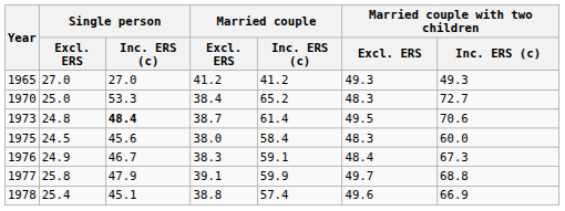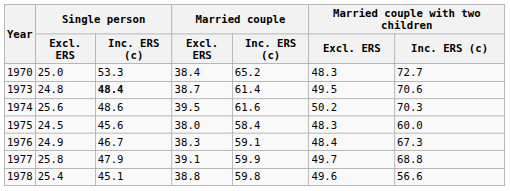 <table class="wikitable sortable">
 <tr>
 <th rowspan="2">Year</th>
 <th colspan="2">Single person</th>
 <th colspan="2">Married couple</th>
 <th colspan="2">Married couple with two children</th>
 </tr>
 <tr>
 <th>Excl. ERS</th>
 <th>Inc. ERS (c)</th>
 <th>Excl. ERS</th>
 <th>Inc. ERS (c)</th>
 <th>Excl. ERS</th>
 <th>Inc. ERS (c)</th>
-</tr>
-<tr>
-<td>1965</td>
-<td>27.0</td>
-<td>27.0</td>
-<td>41.2</td>
-<td>41.2</td>
-<td>49.3</td>
-<td>49.3</td>
 </tr>
 <tr>
 <td>1970</td>
 <td>25.0</td>
 <td>53.3</td>
 <td>38.4</td>
 <td>65.2</td>
 <td>48.3</td>
 <td>72.7</td>
 </tr>
 <tr>
 <td>1973</td>
 <td>24.8</td>
 <td><strong>48.4</strong></td>
 <td>38.7</td>
 <td>61.4</td>
 <td>49.5</td>
 <td>70.6</td>
+</tr>
+<tr>
+<td>1974</td>
+<td>25.6</td>
+<td>48.6</td>
+<td>39.5</td>
+<td>61.6</td>
+<td>50.2</td>
+<td>70.3</td>
 </tr>
 <tr>
 <td>1975</td>
 <td>24.5</td>
 <td>45.6</td>
 <td>38.0</td>
 <td>58.4</td>
 <td>48.3</td>
 <td>60.0</td>
 </tr>
 <tr>
 <td>1976</td>
 <td>24.9</td>
 <td>46.7</td>
 <td>38.3</td>
 <td>59.1</td>
 <td>48.4</td>
 <td>67.3</td>
 </tr>
 <tr>
 <td>1977</td>
 <td>25.8</td>
 <td>47.9</td>
 <td>39.1</td>
 <td>59.9</td>
 <td>49.7</td>
 <td>68.8</td>
 </tr>
 <tr>
 <td>1978</td>
 <td>25.4</td>
 <td>45.1</td>
 <td>38.8</td>
-<td>57.4</td>
+<td>59.8</td>
 <td>49.6</td>
-<td>66.9</td>
+<td>56.6</td>
 </tr>
 </table>
